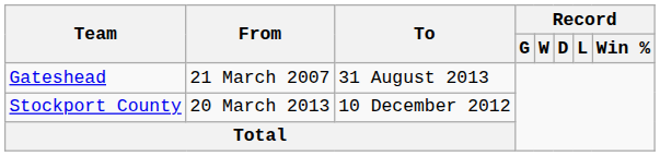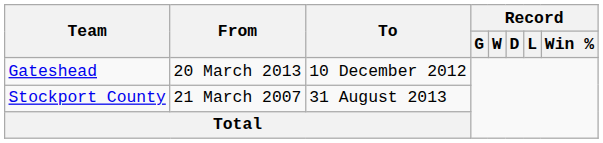 <table class="wikitable" style="text-align: center">
 <tr>
 <th rowspan="2">Team</th>
 <th rowspan="2">From</th>
 <th rowspan="2">To</th>
 <th colspan="5">Record</th>
 </tr>
 <tr>
 <th>G</th>
 <th>W</th>
 <th>D</th>
 <th>L</th>
 <th>Win %</th>
 </tr>
 <tr>
 <td align=left><a href='#'>Gateshead</a></td>
-<td align=left>21 March 2007</td>
-<td align=left>31 August 2013<br></td>
+<td align=left>20 March 2013</td>
+<td align=left>10 December 2012<br></td>
 </tr>
 <tr>
 <td align=left><a href='#'>Stockport County</a></td>
-<td align=left>20 March 2013</td>
-<td align=left>10 December 2012<br></td>
+<td align=left>21 March 2007</td>
+<td align=left>31 August 2013<br></td>
 </tr>
 <tr>
 <th colspan="3">Total<br></th>
 </tr>
 </table>
